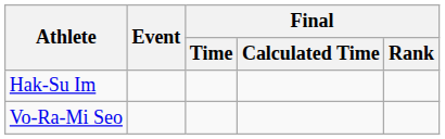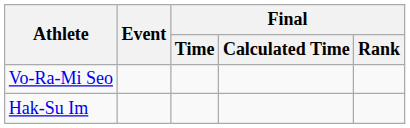 <table class="wikitable" style="font-size:90%">
 <tr>
 <th rowspan="2">Athlete</th>
 <th rowspan="2">Event</th>
 <th colspan="3">Final</th>
 </tr>
 <tr>
 <th>Time</th>
 <th>Calculated Time</th>
 <th>Rank</th>
 </tr>
 <tr>
+<td rowspan=1><a href='#'>Vo-Ra-Mi Seo</a></td>
+<td></td>
+<td align="center"></td>
+<td align="center"></td>
+<td align="center"></td>
+</tr>
+<tr>
 <td rowspan=1><a href='#'>Hak-Su Im</a></td>
 <td></td>
 <td align="center"></td>
 <td align="center"></td>
 <td align="center"></td>
 </tr>
-<tr>
-<td rowspan=1><a href='#'>Vo-Ra-Mi Seo</a></td>
-<td></td>
-<td align="center"></td>
-<td align="center"></td>
-<td align="center"></td>
-</tr>
 </table>
